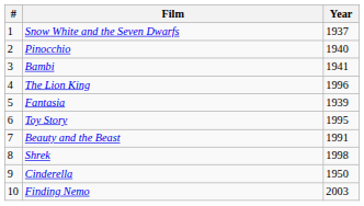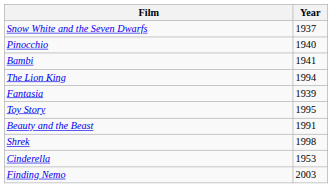 <table class="sortable wikitable" style="width:40%">
 <tr>
-<th width=5%>#</th>
 <th width=85%>Film</th>
 <th width=10%>Year</th>
 </tr>
 <tr>
-<td>1</td>
 <td><em><a href='#'>Snow White and the Seven Dwarfs</a></em></td>
 <td>1937</td>
 </tr>
 <tr>
-<td>2</td>
 <td><em><a href='#'>Pinocchio</a></em></td>
 <td>1940</td>
 </tr>
 <tr>
-<td>3</td>
 <td><em><a href='#'>Bambi</a></em></td>
 <td>1941</td>
 </tr>
 <tr>
-<td>4</td>
 <td><em><a href='#'>The Lion King</a></em></td>
-<td>1996</td>
+<td>1994</td>
 </tr>
 <tr>
-<td>5</td>
 <td><em><a href='#'>Fantasia</a></em></td>
 <td>1939</td>
 </tr>
 <tr>
-<td>6</td>
 <td><em><a href='#'>Toy Story</a></em></td>
 <td>1995</td>
 </tr>
 <tr>
-<td>7</td>
 <td><em><a href='#'>Beauty and the Beast</a></em></td>
 <td>1991</td>
 </tr>
 <tr>
-<td>8</td>
 <td><em><a href='#'>Shrek</a></em></td>
 <td>1998</td>
 </tr>
 <tr>
-<td>9</td>
 <td><em><a href='#'>Cinderella</a></em></td>
-<td>1950</td>
+<td>1953</td>
 </tr>
 <tr>
-<td>10</td>
 <td><em><a href='#'>Finding Nemo</a></em></td>
 <td>2003</td>
 </tr>
 </table>
